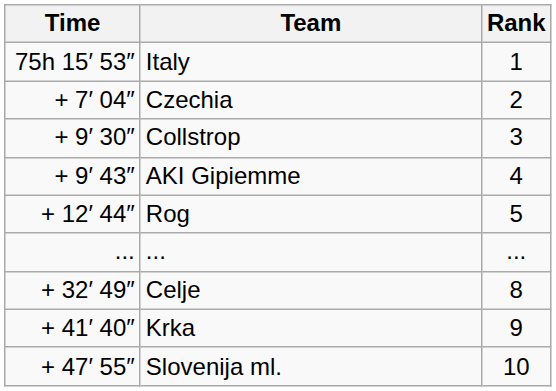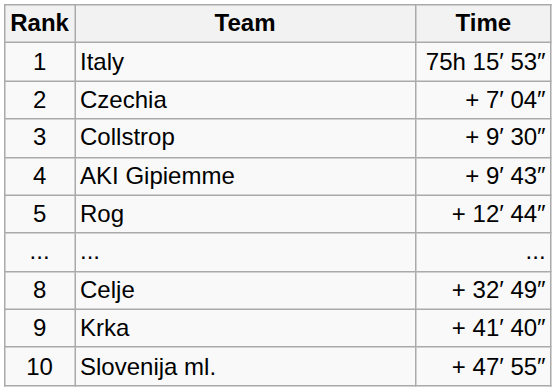 <table class="wikitable">
 <tr>
+<th>Rank</th>
+<th>Team</th>
 <th>Time</th>
-<th>Team</th>
-<th>Rank</th>
 </tr>
 <tr>
+<td align=center>1</td>
+<td width=220> Italy</td>
 <td width=83 align=right>75h 15′ 53″</td>
-<td width=220> Italy</td>
-<td align=center>1</td>
 </tr>
 <tr>
+<td align=center>2</td>
+<td> Czechia</td>
 <td align=right>+ 7′ 04″</td>
-<td> Czechia</td>
-<td align=center>2</td>
 </tr>
 <tr>
+<td align=center>3</td>
+<td> Collstrop</td>
 <td align=right>+ 9′ 30″</td>
-<td> Collstrop</td>
-<td align=center>3</td>
 </tr>
 <tr>
+<td align=center>4</td>
+<td> AKI Gipiemme</td>
 <td align=right>+ 9′ 43″</td>
-<td> AKI Gipiemme</td>
-<td align=center>4</td>
 </tr>
 <tr>
+<td align=center>5</td>
+<td> Rog</td>
 <td align=right>+ 12′ 44″</td>
-<td> Rog</td>
-<td align=center>5</td>
 </tr>
 <tr>
+<td align=center>...</td>
+<td width=190>...</td>
 <td align=right>...</td>
-<td width=190>...</td>
-<td align=center>...</td>
 </tr>
 <tr>
+<td align=center>8</td>
+<td> Celje</td>
 <td align=right>+ 32′ 49″</td>
-<td> Celje</td>
-<td align=center>8</td>
 </tr>
 <tr>
+<td align=center>9</td>
+<td> Krka</td>
 <td align=right>+ 41′ 40″</td>
-<td> Krka</td>
-<td align=center>9</td>
 </tr>
 <tr>
+<td align=center>10</td>
+<td> Slovenija ml.</td>
 <td align=right>+ 47′ 55″</td>
-<td> Slovenija ml.</td>
-<td align=center>10</td>
 </tr>
 </table>
